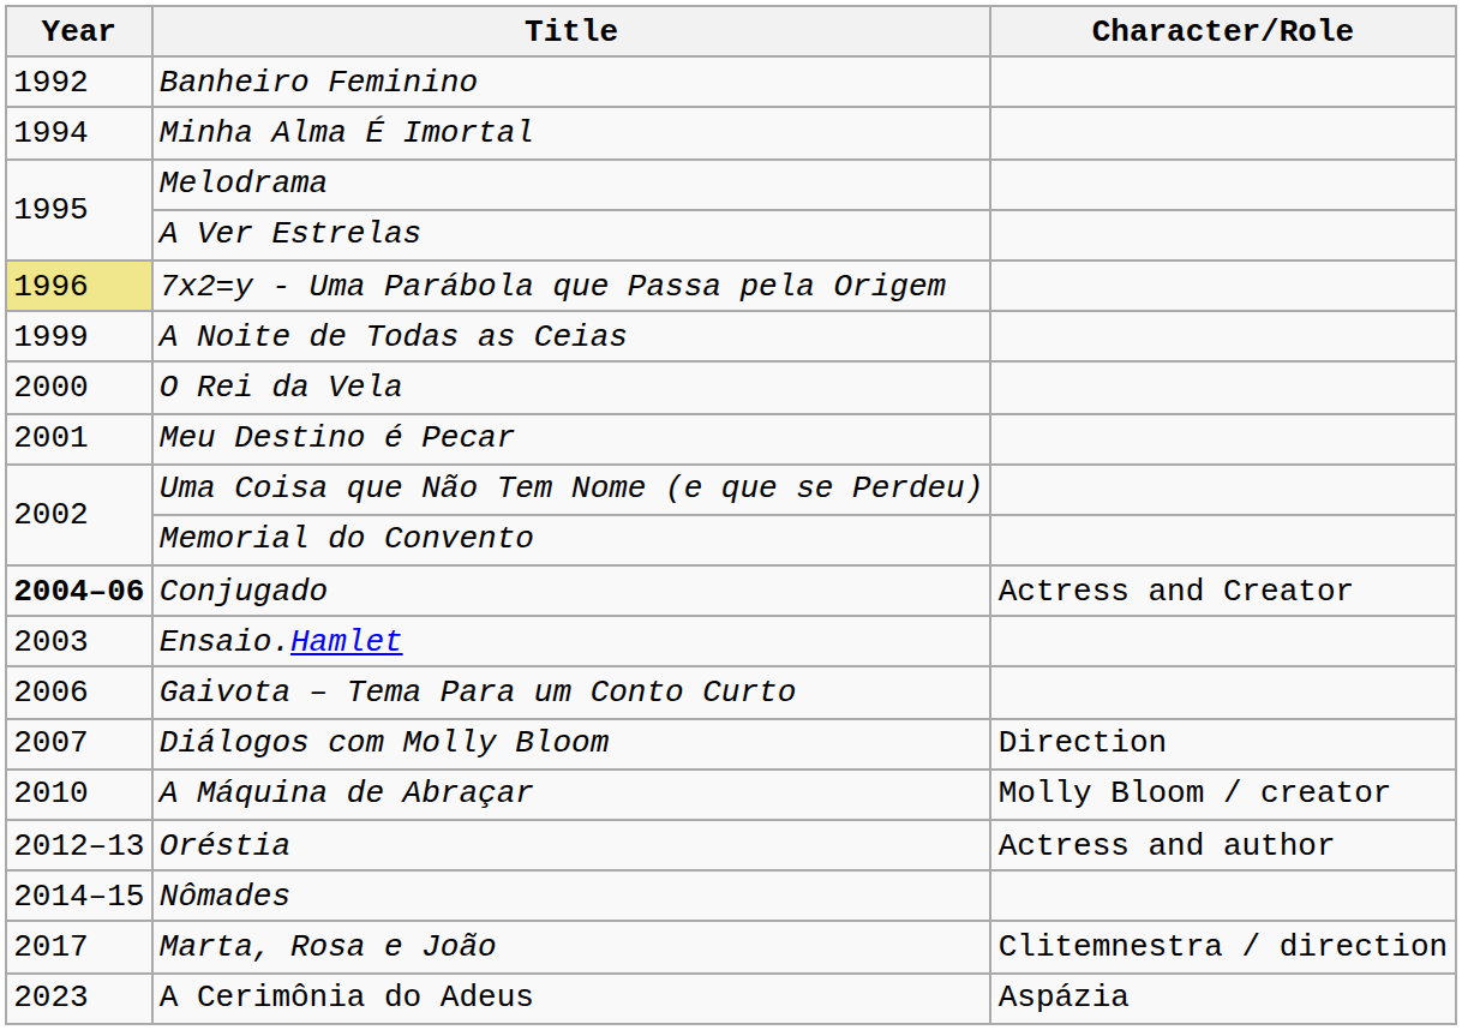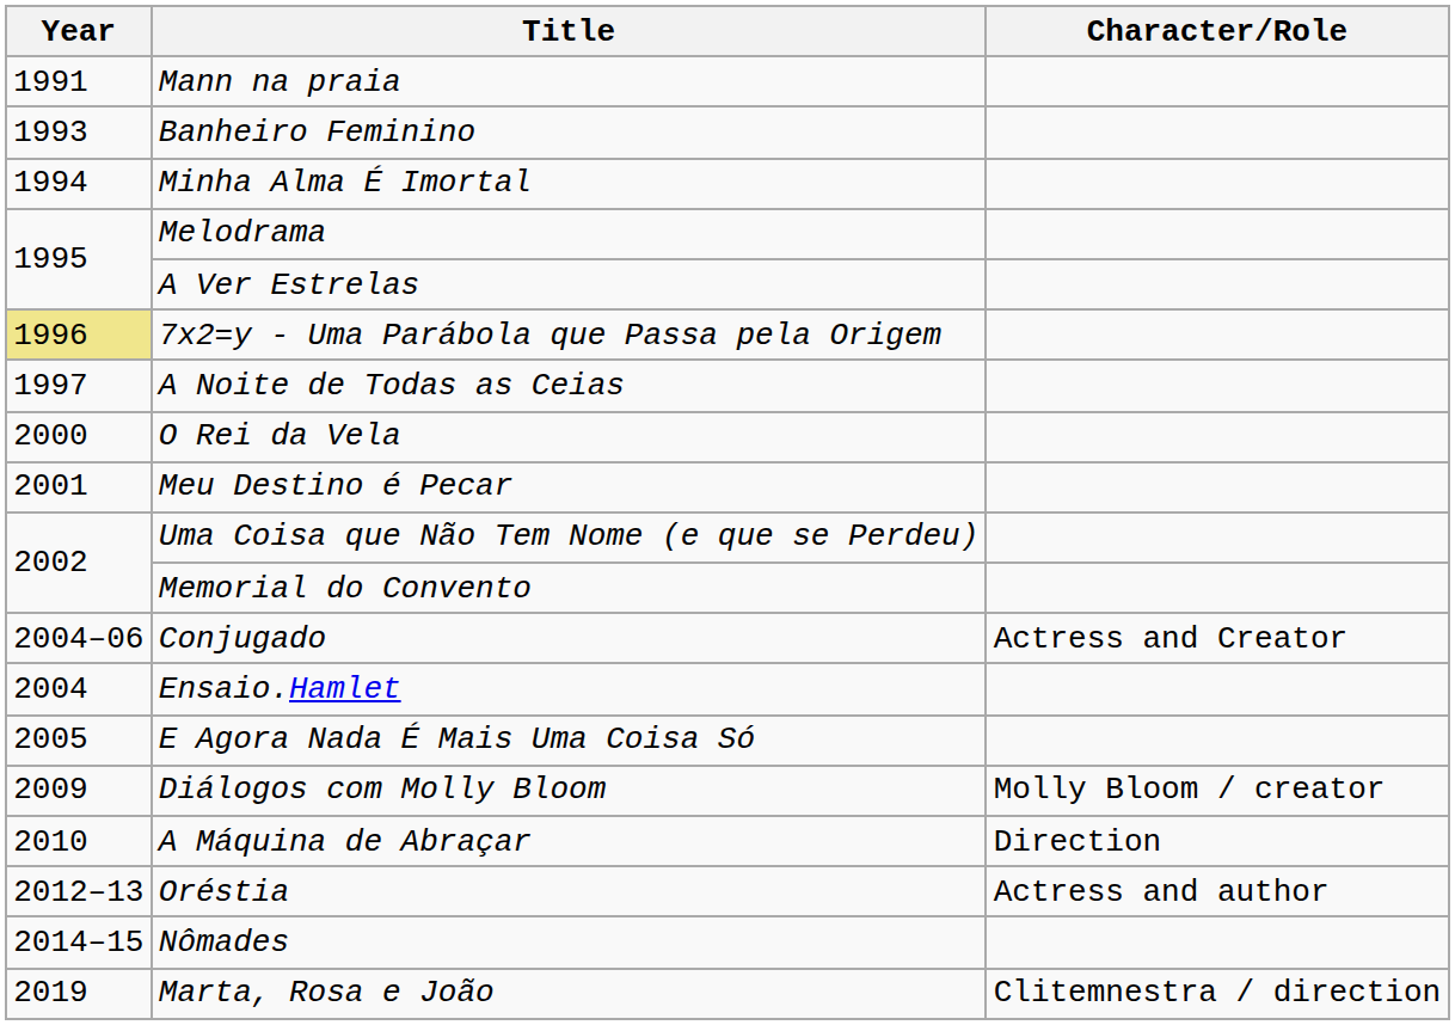 <table class="wikitable">
 <tr>
 <th>Year</th>
 <th>Title</th>
 <th>Character/Role</th>
 </tr>
 <tr>
-<td>1992</td>
+<td>1991</td>
+<td><em>Mann na praia</em></td>
+<td></td>
+</tr>
+<tr>
+<td>1993</td>
 <td><em>Banheiro Feminino</em></td>
 <td></td>
 </tr>
 <tr>
 <td>1994</td>
 <td><em>Minha Alma É Imortal</em></td>
 <td></td>
 </tr>
 <tr>
 <td rowspan="2">1995</td>
 <td><em>Melodrama</em></td>
 <td></td>
 </tr>
 <tr>
 <td><em>A Ver Estrelas</em></td>
 <td></td>
 </tr>
 <tr>
 <td style="background: khaki;">1996</td>
 <td><em>7x2=y - Uma Parábola que Passa pela Origem</em></td>
 <td></td>
 </tr>
 <tr>
-<td>1999</td>
+<td>1997</td>
 <td><em>A Noite de Todas as Ceias</em></td>
 <td></td>
 </tr>
 <tr>
 <td>2000</td>
 <td><em>O Rei da Vela</em></td>
 <td></td>
 </tr>
 <tr>
 <td>2001</td>
 <td><em>Meu Destino é Pecar</em></td>
 <td></td>
 </tr>
 <tr>
 <td rowspan="2">2002</td>
 <td><em>Uma Coisa que Não Tem Nome (e que se Perdeu)</em></td>
 <td></td>
 </tr>
 <tr>
 <td><em>Memorial do Convento</em></td>
 <td></td>
 </tr>
 <tr>
-<td><strong>2004–06</strong></td>
+<td>2004–06</td>
 <td><em>Conjugado</em></td>
 <td>Actress and Creator</td>
 </tr>
 <tr>
-<td>2003</td>
+<td>2004</td>
 <td><em>Ensaio.<a href='#'>Hamlet</a></em></td>
 <td></td>
 </tr>
 <tr>
-<td>2006</td>
-<td><em>Gaivota – Tema Para um Conto Curto</em></td>
+<td>2005</td>
+<td><em>E Agora Nada É Mais Uma Coisa Só</em></td>
 <td></td>
 </tr>
 <tr>
-<td>2007</td>
+<td>2009</td>
 <td><em>Diálogos com Molly Bloom</em></td>
-<td>Direction</td>
+<td>Molly Bloom / creator</td>
 </tr>
 <tr>
 <td>2010</td>
 <td><em>A Máquina de Abraçar</em></td>
-<td>Molly Bloom / creator</td>
+<td>Direction</td>
 </tr>
 <tr>
 <td>2012–13</td>
 <td><em>Oréstia</em></td>
 <td>Actress and author</td>
 </tr>
 <tr>
 <td>2014–15</td>
 <td><em>Nômades</em></td>
 <td></td>
 </tr>
 <tr>
-<td>2017</td>
+<td>2019</td>
 <td><em>Marta, Rosa e João</em></td>
 <td>Clitemnestra / direction</td>
 </tr>
-<tr>
-<td>2023</td>
-<td>A Cerimônia do Adeus</td>
-<td>Aspázia</td>
-</tr>
 </table>
